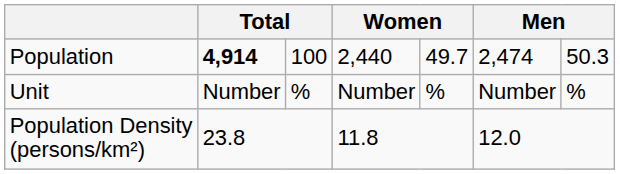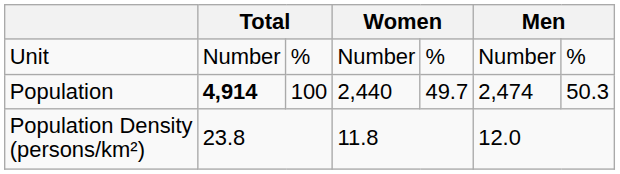 <table class="wikitable">
 <tr>
 <th> </th>
 <th colspan=2>Total</th>
 <th colspan=2>Women</th>
 <th colspan=2>Men</th>
+</tr>
+<tr>
+<td>Unit</td>
+<td>Number</td>
+<td>%</td>
+<td>Number</td>
+<td>%</td>
+<td>Number</td>
+<td>%</td>
 </tr>
 <tr>
 <td>Population</td>
 <td><strong>4,914</strong></td>
 <td>100</td>
 <td>2,440</td>
 <td>49.7</td>
 <td>2,474</td>
 <td>50.3</td>
 </tr>
 <tr>
-<td>Unit</td>
-<td>Number</td>
-<td>%</td>
-<td>Number</td>
-<td>%</td>
-<td>Number</td>
-<td>%</td>
-</tr>
-<tr>
 <td>Population Density<br>(persons/km²)</td>
 <td colspan=2>23.8</td>
 <td colspan=2>11.8</td>
 <td colspan=2>12.0</td>
 </tr>
 </table>
